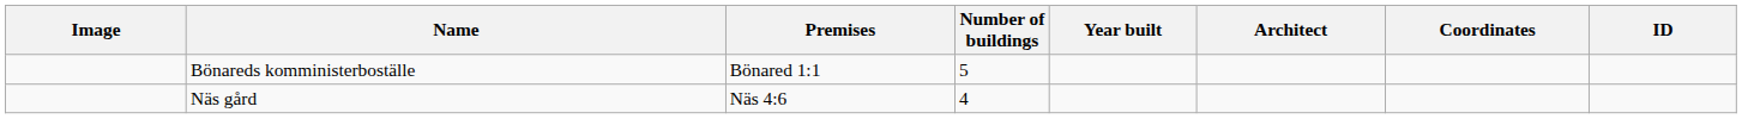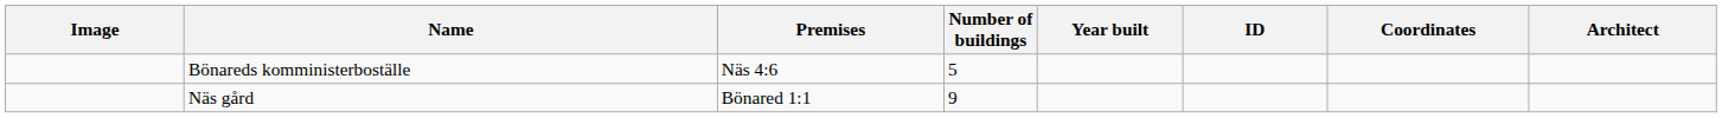 <table class="wikitable" width="95%">
 <tr>
 <th width="150">Image</th>
 <th>Name</th>
 <th>Premises</th>
 <th width="75">Number of<br>buildings</th>
 <th width="120">Year built</th>
+<th width="120">ID</th>
+<th width="170">Coordinates</th>
 <th>Architect</th>
-<th width="170">Coordinates</th>
-<th width="120">ID</th>
 </tr>
 <tr>
 <td></td>
 <td>Bönareds komministerboställe</td>
-<td>Bönared 1:1</td>
+<td>Näs 4:6</td>
 <td>5</td>
 <td></td>
 <td></td>
 <td></td>
 <td></td>
 </tr>
 <tr>
 <td></td>
 <td>Näs gård</td>
-<td>Näs 4:6</td>
-<td>4</td>
+<td>Bönared 1:1</td>
+<td>9</td>
 <td></td>
 <td></td>
 <td></td>
 <td></td>
 </tr>
 </table>
